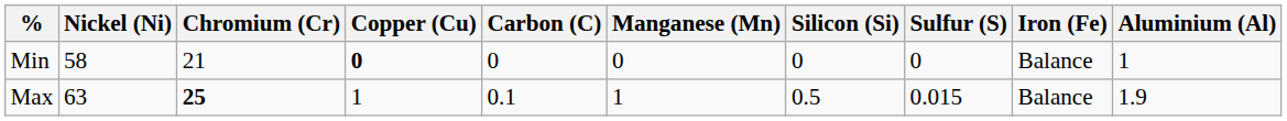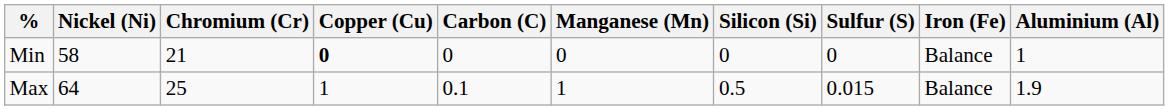 <table class="wikitable">
 <tr>
 <th>%</th>
 <th>Nickel (Ni)</th>
 <th>Chromium (Cr)</th>
 <th>Copper (Cu)</th>
 <th>Carbon (C)</th>
 <th>Manganese (Mn)</th>
 <th>Silicon (Si)</th>
 <th>Sulfur (S)</th>
 <th>Iron (Fe)</th>
 <th>Aluminium (Al)</th>
 </tr>
 <tr>
 <td>Min</td>
 <td>58</td>
 <td>21</td>
 <td><strong>0</strong></td>
 <td>0</td>
 <td>0</td>
 <td>0</td>
 <td>0</td>
 <td>Balance</td>
 <td>1</td>
 </tr>
 <tr>
 <td>Max</td>
-<td>63</td>
-<td><strong>25</strong></td>
+<td>64</td>
+<td>25</td>
 <td>1</td>
 <td>0.1</td>
 <td>1</td>
 <td>0.5</td>
 <td>0.015</td>
 <td>Balance</td>
 <td>1.9</td>
 </tr>
 </table>
